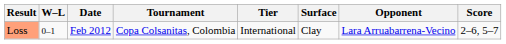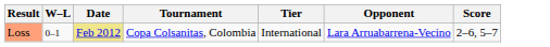 <table class="wikitable sortable">
 <tr>
 <th>Result</th>
 <th class=unsortable>W–L</th>
 <th>Date</th>
 <th>Tournament</th>
 <th>Tier</th>
-<th>Surface</th>
 <th>Opponent</th>
 <th class=unsortable>Score</th>
 </tr>
 <tr>
 <td bgcolor=FFA07A>Loss</td>
 <td><small>0–1</small></td>
-<td><a href='#'>Feb 2012</a></td>
+<td style="background: khaki;"><a href='#'>Feb 2012</a></td>
 <td><a href='#'>Copa Colsanitas</a>, Colombia</td>
 <td>International</td>
-<td>Clay</td>
 <td> <a href='#'>Lara Arruabarrena-Vecino</a></td>
 <td>2–6, 5–7</td>
 </tr>
 </table>
